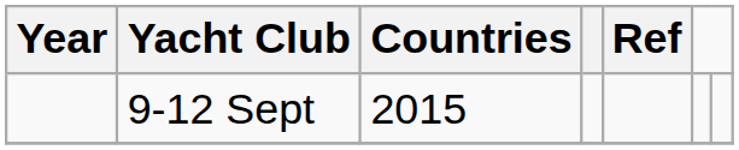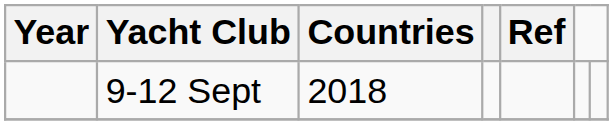 <table class="wikitable">
 <tr>
 <th>Year</th>
 <th>Yacht Club</th>
 <th>Countries</th>
 <th></th>
 <th>Ref</th>
 </tr>
 <tr>
 <td></td>
 <td>9-12 Sept</td>
-<td>2015</td>
+<td>2018</td>
 <td></td>
 <td></td>
 <td></td>
 <td></td>
 </tr>
 <tr>
 </tr>
 </table>
